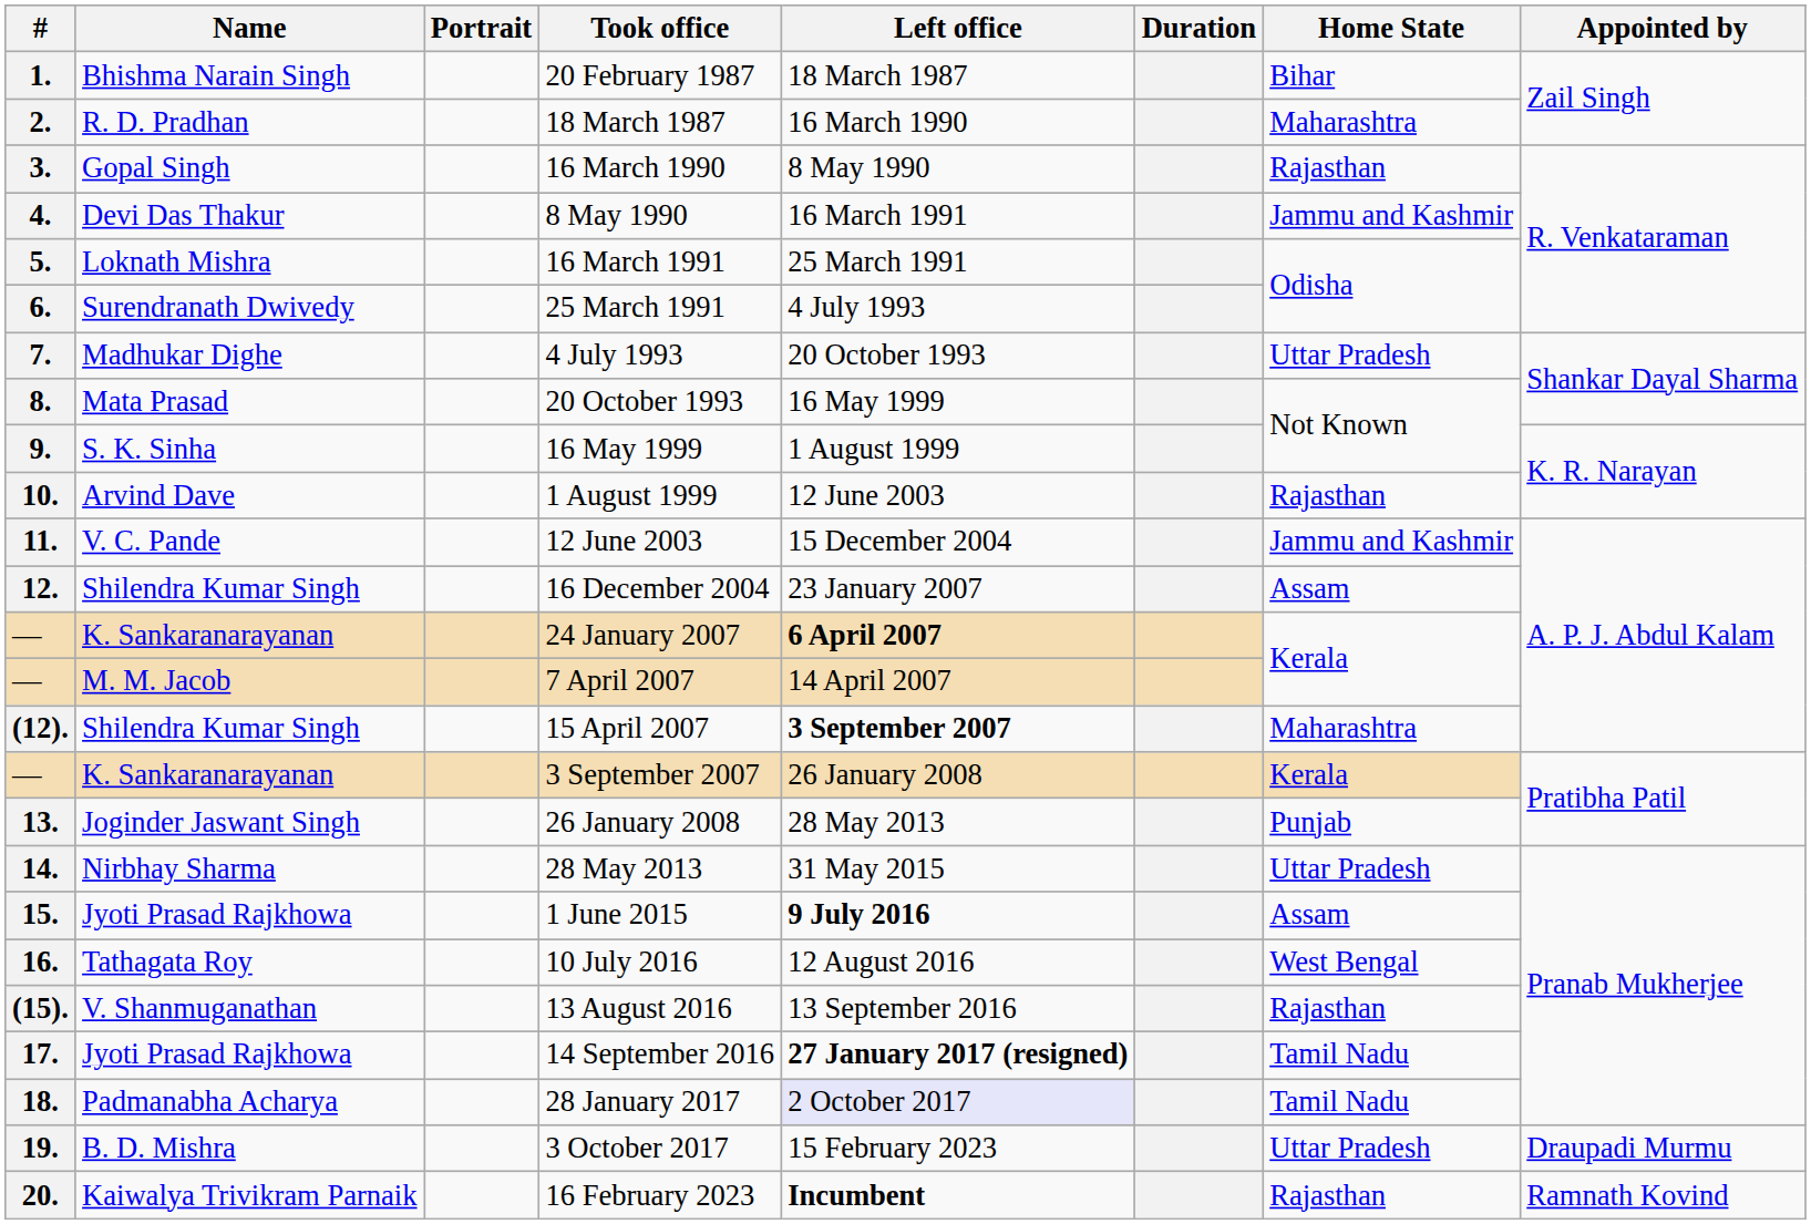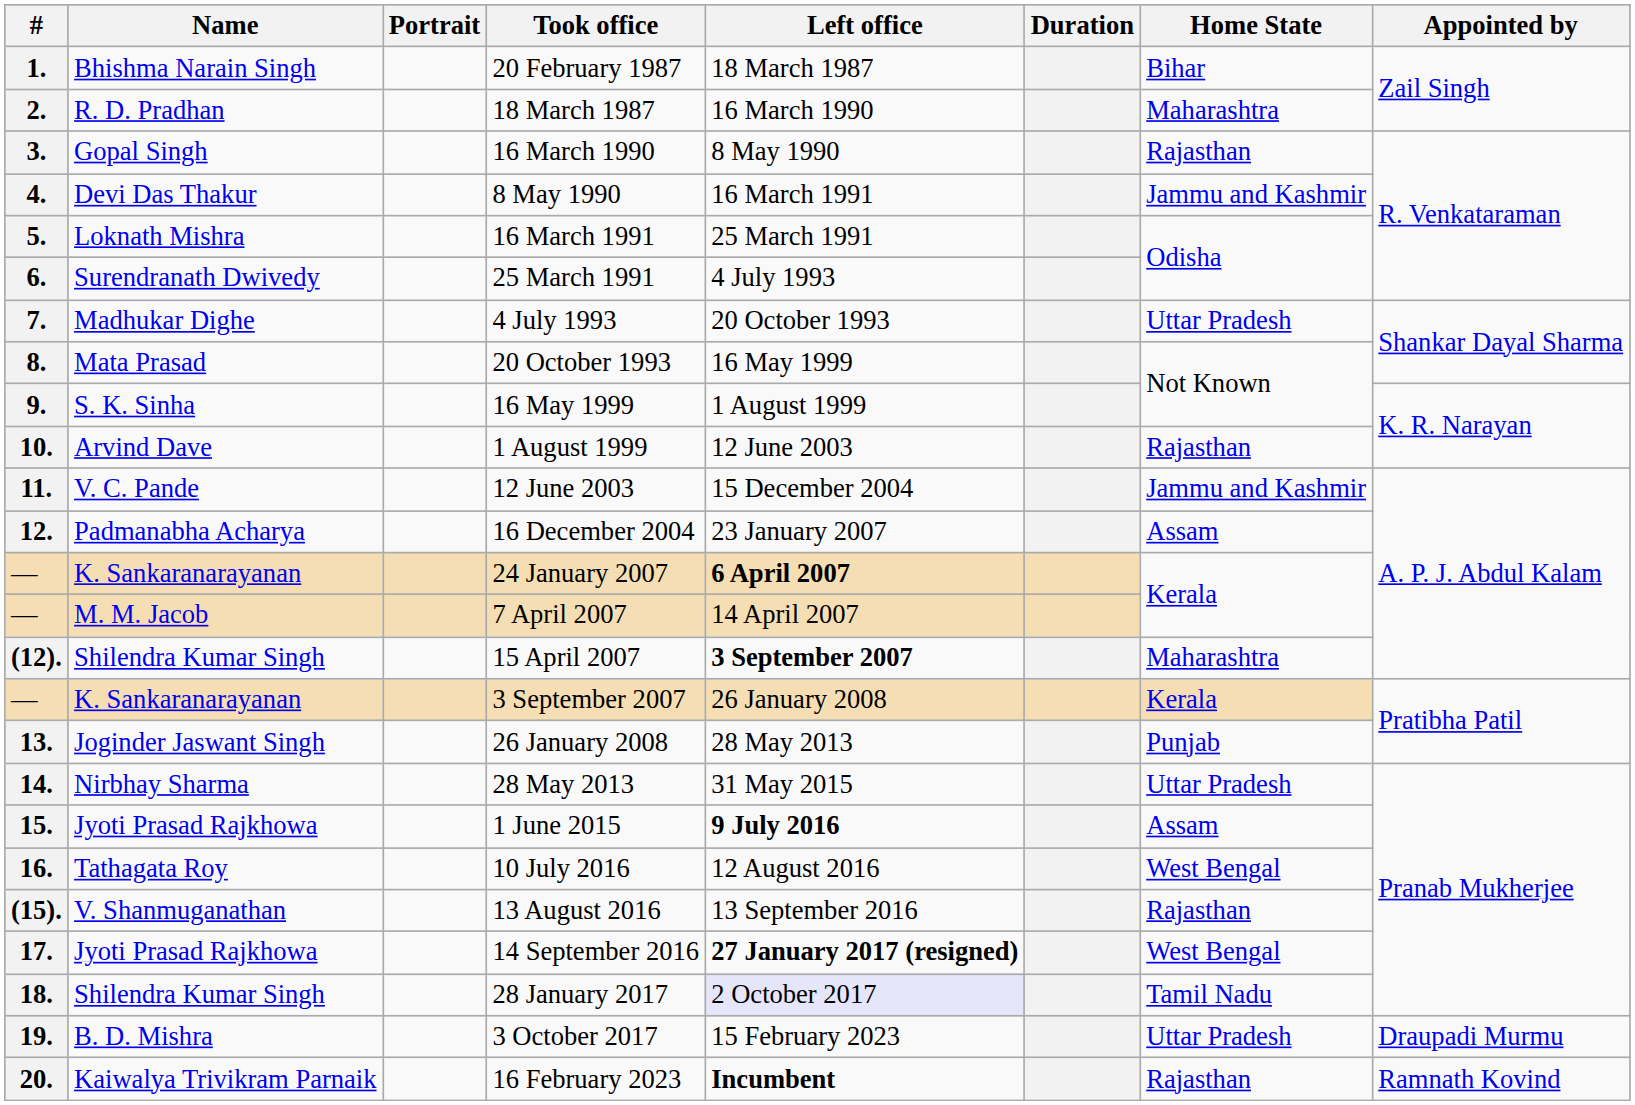 <table class="wikitable sortable">
 <tr>
 <th>#</th>
 <th>Name</th>
 <th>Portrait</th>
 <th>Took office</th>
 <th>Left office</th>
 <th>Duration</th>
 <th>Home State</th>
 <th>Appointed by</th>
 </tr>
 <tr>
 <th>1.</th>
 <td><a href='#'>Bhishma Narain Singh</a></td>
 <td></td>
 <td>20 February 1987</td>
 <td>18 March 1987</td>
 <th></th>
 <td><a href='#'>Bihar</a></td>
 <td rowspan=2><a href='#'>Zail Singh</a></td>
 </tr>
 <tr>
 <th>2.</th>
 <td><a href='#'>R. D. Pradhan</a></td>
 <td></td>
 <td>18 March 1987</td>
 <td>16 March 1990</td>
 <th></th>
 <td><a href='#'>Maharashtra</a></td>
 </tr>
 <tr>
 <th>3.</th>
 <td><a href='#'>Gopal Singh</a></td>
 <td></td>
 <td>16 March 1990</td>
 <td>8 May 1990</td>
 <th></th>
 <td><a href='#'>Rajasthan</a></td>
 <td rowspan=4><a href='#'>R. Venkataraman</a></td>
 </tr>
 <tr>
 <th>4.</th>
 <td><a href='#'>Devi Das Thakur</a></td>
 <td></td>
 <td>8 May 1990</td>
 <td>16 March 1991</td>
 <th></th>
 <td><a href='#'>Jammu and Kashmir</a></td>
 </tr>
 <tr>
 <th>5.</th>
 <td><a href='#'>Loknath Mishra</a></td>
 <td></td>
 <td>16 March 1991</td>
 <td>25 March 1991</td>
 <th></th>
 <td rowspan=2><a href='#'>Odisha</a></td>
 </tr>
 <tr>
 <th>6.</th>
 <td><a href='#'>Surendranath Dwivedy</a></td>
 <td></td>
 <td>25 March 1991</td>
 <td>4 July 1993</td>
 <th></th>
 </tr>
 <tr>
 <th>7.</th>
 <td><a href='#'>Madhukar Dighe</a></td>
 <td></td>
 <td>4 July 1993</td>
 <td>20 October 1993</td>
 <th></th>
 <td><a href='#'>Uttar Pradesh</a></td>
 <td rowspan=2><a href='#'>Shankar Dayal Sharma</a></td>
 </tr>
 <tr>
 <th>8.</th>
 <td><a href='#'>Mata Prasad</a></td>
 <td></td>
 <td>20 October 1993</td>
 <td>16 May 1999</td>
 <th></th>
 <td rowspan=2>Not Known</td>
 </tr>
 <tr>
 <th>9.</th>
 <td><a href='#'>S. K. Sinha</a></td>
 <td></td>
 <td>16 May 1999</td>
 <td>1 August 1999</td>
 <th></th>
 <td rowspan=2><a href='#'>K. R. Narayan</a></td>
 </tr>
 <tr>
 <th>10.</th>
 <td><a href='#'>Arvind Dave</a></td>
 <td></td>
 <td>1 August 1999</td>
 <td>12 June 2003</td>
 <th></th>
 <td><a href='#'>Rajasthan</a></td>
 </tr>
 <tr>
 <th>11.</th>
 <td><a href='#'>V. C. Pande</a></td>
 <td></td>
 <td>12 June 2003</td>
 <td>15 December 2004</td>
 <th></th>
 <td><a href='#'>Jammu and Kashmir</a></td>
 <td rowspan=5><a href='#'>A. P. J. Abdul Kalam</a></td>
 </tr>
 <tr>
 <th>12.</th>
-<td><a href='#'>Shilendra Kumar Singh</a></td>
+<td><a href='#'>Padmanabha Acharya</a></td>
 <td></td>
 <td>16 December 2004</td>
 <td>23 January 2007</td>
 <th></th>
 <td><a href='#'>Assam</a></td>
 </tr>
 <tr>
 <td bgcolor=wheat>—</td>
 <td bgcolor=wheat><a href='#'>K. Sankaranarayanan</a></td>
 <td bgcolor=wheat></td>
 <td bgcolor=wheat>24 January 2007</td>
 <td bgcolor=wheat><strong>6 April 2007</strong></td>
 <td bgcolor=wheat></td>
 <td rowspan=2><a href='#'>Kerala</a></td>
 </tr>
 <tr>
 <td bgcolor=wheat>—</td>
 <td bgcolor=wheat><a href='#'>M. M. Jacob</a></td>
 <td bgcolor=wheat></td>
 <td bgcolor=wheat>7 April 2007</td>
 <td bgcolor=wheat>14 April 2007</td>
 <td bgcolor=wheat></td>
 </tr>
 <tr>
 <th>(12).</th>
 <td><a href='#'>Shilendra Kumar Singh</a></td>
 <td></td>
 <td>15 April 2007</td>
 <td><strong>3 September 2007</strong></td>
 <th></th>
 <td><a href='#'>Maharashtra</a></td>
 </tr>
 <tr>
 <td bgcolor=wheat>—</td>
 <td bgcolor=wheat><a href='#'>K. Sankaranarayanan</a></td>
 <td bgcolor=wheat></td>
 <td bgcolor=wheat>3 September 2007</td>
 <td bgcolor=wheat>26 January 2008</td>
 <td bgcolor=wheat></td>
 <td bgcolor=wheat><a href='#'>Kerala</a></td>
 <td rowspan=2><a href='#'>Pratibha Patil</a></td>
 </tr>
 <tr>
 <th>13.</th>
 <td><a href='#'>Joginder Jaswant Singh</a></td>
 <td></td>
 <td>26 January 2008</td>
 <td>28 May 2013</td>
 <th></th>
 <td><a href='#'>Punjab</a></td>
 </tr>
 <tr>
 <th>14.</th>
 <td><a href='#'>Nirbhay Sharma</a></td>
 <td></td>
 <td>28 May 2013</td>
 <td>31 May 2015</td>
 <th></th>
 <td><a href='#'>Uttar Pradesh</a></td>
 <td rowspan=6><a href='#'>Pranab Mukherjee</a></td>
 </tr>
 <tr>
 <th>15.</th>
 <td><a href='#'>Jyoti Prasad Rajkhowa</a></td>
 <td></td>
 <td>1 June 2015</td>
 <td><strong>9 July 2016</strong></td>
 <th></th>
 <td><a href='#'>Assam</a></td>
 </tr>
 <tr>
 <th>16.</th>
 <td><a href='#'>Tathagata Roy</a></td>
 <td></td>
 <td>10 July 2016</td>
 <td>12 August 2016</td>
 <th></th>
 <td><a href='#'>West Bengal</a></td>
 </tr>
 <tr>
 <th>(15).</th>
 <td><a href='#'>V. Shanmuganathan</a></td>
 <td> </td>
 <td>13 August 2016</td>
 <td>13 September 2016</td>
 <th></th>
 <td><a href='#'>Rajasthan</a></td>
 </tr>
 <tr>
 <th>17.</th>
 <td><a href='#'>Jyoti Prasad Rajkhowa</a></td>
 <td></td>
 <td>14 September 2016</td>
 <td><strong>27 January 2017 (resigned)</strong></td>
 <th></th>
-<td><a href='#'>Tamil Nadu</a></td>
+<td><a href='#'>West Bengal</a></td>
 </tr>
 <tr>
 <th>18.</th>
-<td><a href='#'>Padmanabha Acharya</a></td>
+<td><a href='#'>Shilendra Kumar Singh</a></td>
 <td></td>
 <td>28 January 2017</td>
 <td style="background: lavender;">2 October 2017</td>
 <th></th>
 <td><a href='#'>Tamil Nadu</a></td>
 </tr>
 <tr>
 <th>19.</th>
 <td><a href='#'>B. D. Mishra</a></td>
 <td></td>
 <td>3 October 2017</td>
 <td>15 February 2023</td>
 <th></th>
 <td><a href='#'>Uttar Pradesh</a></td>
 <td><a href='#'>Draupadi Murmu</a></td>
 </tr>
 <tr>
 <th>20.</th>
 <td><a href='#'>Kaiwalya Trivikram Parnaik</a></td>
 <td></td>
 <td>16 February 2023</td>
 <td><strong>Incumbent</strong></td>
 <th></th>
 <td><a href='#'>Rajasthan</a></td>
 <td><a href='#'>Ramnath Kovind</a></td>
 </tr>
 </table>
